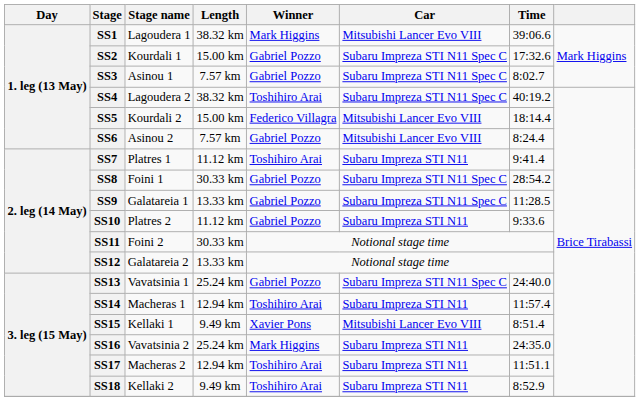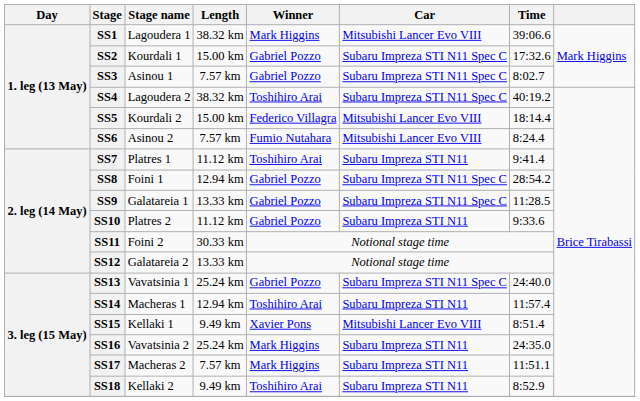 <table class="wikitable" style="font-size: 85%;">
 <tr>
 <th>Day</th>
 <th>Stage</th>
 <th>Stage name</th>
 <th>Length</th>
 <th>Winner</th>
 <th>Car</th>
 <th>Time</th>
 <th></th>
 </tr>
 <tr>
 <th rowspan="6">1. leg (13 May)</th>
 <th>SS1</th>
 <td>Lagoudera 1</td>
 <td align="center">38.32 km</td>
 <td> <a href='#'>Mark Higgins</a></td>
 <td><a href='#'>Mitsubishi Lancer Evo VIII</a></td>
 <td>39:06.6</td>
 <td rowspan="3"> <a href='#'>Mark Higgins</a></td>
 </tr>
 <tr>
 <th>SS2</th>
 <td>Kourdali 1</td>
 <td align="center">15.00 km</td>
 <td> <a href='#'>Gabriel Pozzo</a></td>
 <td><a href='#'>Subaru Impreza STI N11 Spec C</a></td>
 <td>17:32.6</td>
 </tr>
 <tr>
 <th>SS3</th>
 <td>Asinou 1</td>
 <td align="center">7.57 km</td>
 <td> <a href='#'>Gabriel Pozzo</a></td>
 <td><a href='#'>Subaru Impreza STI N11 Spec C</a></td>
 <td>8:02.7</td>
 </tr>
 <tr>
 <th>SS4</th>
 <td>Lagoudera 2</td>
 <td align="center">38.32 km</td>
 <td> <a href='#'>Toshihiro Arai</a></td>
 <td><a href='#'>Subaru Impreza STI N11 Spec C</a></td>
 <td>40:19.2</td>
 <td rowspan="15"> <a href='#'>Brice Tirabassi</a></td>
 </tr>
 <tr>
 <th>SS5</th>
 <td>Kourdali 2</td>
 <td align="center">15.00 km</td>
 <td> <a href='#'>Federico Villagra</a></td>
 <td><a href='#'>Mitsubishi Lancer Evo VIII</a></td>
 <td>18:14.4</td>
 </tr>
 <tr>
 <th>SS6</th>
 <td>Asinou 2</td>
 <td align="center">7.57 km</td>
-<td> <a href='#'>Gabriel Pozzo</a></td>
+<td> <a href='#'>Fumio Nutahara</a></td>
 <td><a href='#'>Mitsubishi Lancer Evo VIII</a></td>
 <td>8:24.4</td>
 </tr>
 <tr>
 <th rowspan="6">2. leg (14 May)</th>
 <th>SS7</th>
 <td>Platres 1</td>
 <td align="center">11.12 km</td>
 <td> <a href='#'>Toshihiro Arai</a></td>
 <td><a href='#'>Subaru Impreza STI N11</a></td>
 <td>9:41.4</td>
 </tr>
 <tr>
 <th>SS8</th>
 <td>Foini 1</td>
-<td align="center">30.33 km</td>
+<td align="center">12.94 km</td>
 <td> <a href='#'>Gabriel Pozzo</a></td>
 <td><a href='#'>Subaru Impreza STI N11 Spec C</a></td>
 <td>28:54.2</td>
 </tr>
 <tr>
 <th>SS9</th>
 <td>Galatareia 1</td>
 <td align="center">13.33 km</td>
 <td> <a href='#'>Gabriel Pozzo</a></td>
 <td><a href='#'>Subaru Impreza STI N11 Spec C</a></td>
 <td>11:28.5</td>
 </tr>
 <tr>
 <th>SS10</th>
 <td>Platres 2</td>
 <td align="center">11.12 km</td>
 <td> <a href='#'>Gabriel Pozzo</a></td>
 <td><a href='#'>Subaru Impreza STI N11</a></td>
 <td>9:33.6</td>
 </tr>
 <tr>
 <th>SS11</th>
 <td>Foini 2</td>
 <td align="center">30.33 km</td>
 <td colspan="3" align="center"><em>Notional stage time</em></td>
 </tr>
 <tr>
 <th>SS12</th>
 <td>Galatareia 2</td>
 <td align="center">13.33 km</td>
 <td colspan="3" align="center"><em>Notional stage time</em></td>
 </tr>
 <tr>
 <th rowspan="6">3. leg (15 May)</th>
 <th>SS13</th>
 <td>Vavatsinia 1</td>
 <td align="center">25.24 km</td>
 <td> <a href='#'>Gabriel Pozzo</a></td>
 <td><a href='#'>Subaru Impreza STI N11 Spec C</a></td>
 <td>24:40.0</td>
 </tr>
 <tr>
 <th>SS14</th>
 <td>Macheras 1</td>
 <td align="center">12.94 km</td>
 <td> <a href='#'>Toshihiro Arai</a></td>
 <td><a href='#'>Subaru Impreza STI N11</a></td>
 <td>11:57.4</td>
 </tr>
 <tr>
 <th>SS15</th>
 <td>Kellaki 1</td>
 <td align="center">9.49 km</td>
 <td> <a href='#'>Xavier Pons</a></td>
 <td><a href='#'>Mitsubishi Lancer Evo VIII</a></td>
 <td>8:51.4</td>
 </tr>
 <tr>
 <th>SS16</th>
 <td>Vavatsinia 2</td>
 <td align="center">25.24 km</td>
 <td> <a href='#'>Mark Higgins</a></td>
 <td><a href='#'>Subaru Impreza STI N11</a></td>
 <td>24:35.0</td>
 </tr>
 <tr>
 <th>SS17</th>
 <td>Macheras 2</td>
-<td align="center">12.94 km</td>
-<td> <a href='#'>Toshihiro Arai</a></td>
+<td align="center">7.57 km</td>
+<td> <a href='#'>Mark Higgins</a></td>
 <td><a href='#'>Subaru Impreza STI N11</a></td>
 <td>11:51.1</td>
 </tr>
 <tr>
 <th>SS18</th>
 <td>Kellaki 2</td>
 <td align="center">9.49 km</td>
 <td> <a href='#'>Toshihiro Arai</a></td>
 <td><a href='#'>Subaru Impreza STI N11</a></td>
 <td>8:52.9</td>
 </tr>
 <tr>
 </tr>
 </table>
